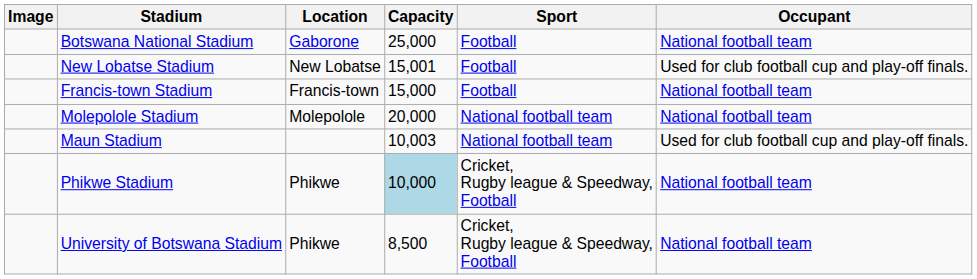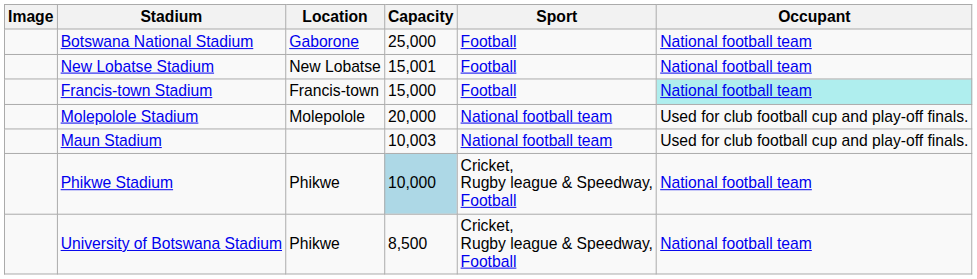 <table class="wikitable sortable">
 <tr>
 <th>Image</th>
 <th>Stadium</th>
 <th>Location</th>
 <th>Capacity</th>
 <th>Sport</th>
 <th>Occupant</th>
 </tr>
 <tr>
 <td></td>
 <td><a href='#'>Botswana National Stadium</a></td>
 <td><a href='#'>Gaborone</a></td>
 <td>25,000</td>
 <td><a href='#'>Football</a></td>
 <td><a href='#'>National football team</a></td>
 </tr>
 <tr>
 <td></td>
 <td><a href='#'>New Lobatse Stadium</a></td>
 <td>New Lobatse</td>
 <td>15,001</td>
 <td><a href='#'>Football</a></td>
-<td>Used for club football cup and play-off finals.</td>
+<td><a href='#'>National football team</a></td>
 </tr>
 <tr>
 <td></td>
 <td><a href='#'>Francis-town Stadium</a></td>
 <td>Francis-town</td>
 <td>15,000</td>
 <td><a href='#'>Football</a></td>
-<td><a href='#'>National football team</a></td>
+<td style="background: paleturquoise;"><a href='#'>National football team</a></td>
 </tr>
 <tr>
 <td></td>
 <td><a href='#'>Molepolole Stadium</a></td>
 <td>Molepolole</td>
 <td>20,000</td>
 <td><a href='#'>National football team</a></td>
-<td><a href='#'>National football team</a></td>
+<td>Used for club football cup and play-off finals.</td>
 </tr>
 <tr>
 <td></td>
 <td><a href='#'>Maun Stadium</a></td>
 <td></td>
 <td>10,003</td>
 <td><a href='#'>National football team</a></td>
 <td>Used for club football cup and play-off finals.</td>
 </tr>
 <tr>
 <td></td>
 <td><a href='#'>Phikwe Stadium</a></td>
 <td>Phikwe</td>
 <td style="background: lightblue;">10,000</td>
 <td>Cricket, <br>Rugby league & Speedway, <br><a href='#'>Football</a></td>
 <td><a href='#'>National football team</a></td>
 </tr>
 <tr>
 <td></td>
 <td><a href='#'>University of Botswana Stadium</a></td>
 <td>Phikwe</td>
 <td>8,500</td>
 <td>Cricket, <br>Rugby league & Speedway, <br><a href='#'>Football</a></td>
 <td><a href='#'>National football team</a></td>
 </tr>
 </table>
